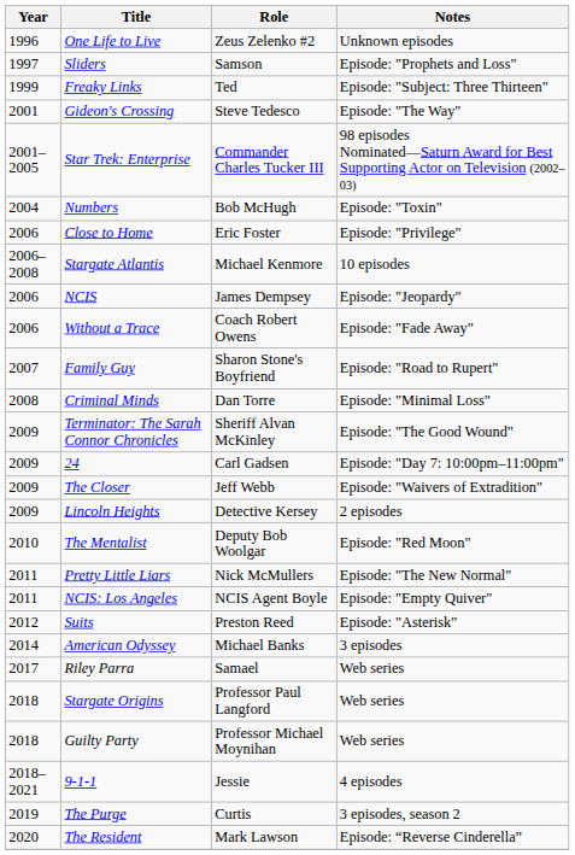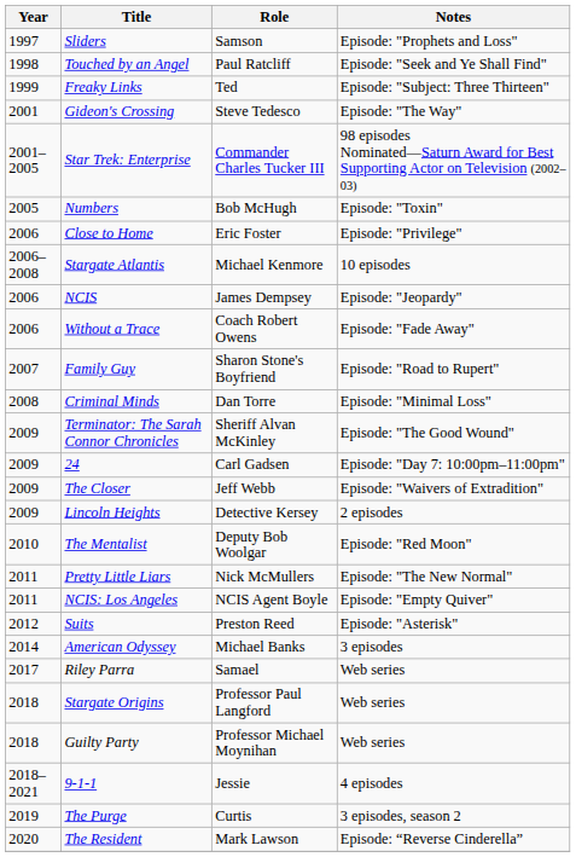 <table class="wikitable sortable">
 <tr>
 <th>Year</th>
 <th>Title</th>
 <th>Role</th>
 <th>Notes</th>
 </tr>
 <tr>
-<td>1996</td>
-<td><em><a href='#'>One Life to Live</a></em></td>
-<td>Zeus Zelenko #2</td>
-<td>Unknown episodes</td>
-</tr>
-<tr>
 <td>1997</td>
 <td><em><a href='#'>Sliders</a></em></td>
 <td>Samson</td>
 <td>Episode: "Prophets and Loss"</td>
+</tr>
+<tr>
+<td>1998</td>
+<td><em><a href='#'>Touched by an Angel</a></em></td>
+<td>Paul Ratcliff</td>
+<td>Episode: "Seek and Ye Shall Find"</td>
 </tr>
 <tr>
 <td>1999</td>
 <td><em><a href='#'>Freaky Links</a></em></td>
 <td>Ted</td>
 <td>Episode: "Subject: Three Thirteen"</td>
 </tr>
 <tr>
 <td>2001</td>
 <td><em><a href='#'>Gideon's Crossing</a></em></td>
 <td>Steve Tedesco</td>
 <td>Episode: "The Way"</td>
 </tr>
 <tr>
 <td>2001–2005</td>
 <td><em><a href='#'>Star Trek: Enterprise</a></em></td>
 <td><a href='#'>Commander Charles Tucker III</a></td>
 <td>98 episodes<br>Nominated—<a href='#'>Saturn Award for Best Supporting Actor on Television</a> <small>(2002–03)</small></td>
 </tr>
 <tr>
-<td>2004</td>
+<td>2005</td>
 <td><em><a href='#'>Numbers</a></em></td>
 <td>Bob McHugh</td>
 <td>Episode: "Toxin"</td>
 </tr>
 <tr>
 <td>2006</td>
 <td><em><a href='#'>Close to Home</a></em></td>
 <td>Eric Foster</td>
 <td>Episode: "Privilege"</td>
 </tr>
 <tr>
 <td>2006–2008</td>
 <td><em><a href='#'>Stargate Atlantis</a></em></td>
 <td>Michael Kenmore</td>
 <td>10 episodes</td>
 </tr>
 <tr>
 <td>2006</td>
 <td><em><a href='#'>NCIS</a></em></td>
 <td>James Dempsey</td>
 <td>Episode: "Jeopardy"</td>
 </tr>
 <tr>
 <td>2006</td>
 <td><em><a href='#'>Without a Trace</a></em></td>
 <td>Coach Robert Owens</td>
 <td>Episode: "Fade Away"</td>
 </tr>
 <tr>
 <td>2007</td>
 <td><em><a href='#'>Family Guy</a></em></td>
 <td>Sharon Stone's Boyfriend</td>
 <td>Episode: "Road to Rupert"</td>
 </tr>
 <tr>
 <td>2008</td>
 <td><em><a href='#'>Criminal Minds</a></em></td>
 <td>Dan Torre</td>
 <td>Episode: "Minimal Loss"</td>
 </tr>
 <tr>
 <td>2009</td>
 <td><em><a href='#'>Terminator: The Sarah Connor Chronicles</a></em></td>
 <td>Sheriff Alvan McKinley</td>
 <td>Episode: "The Good Wound"</td>
 </tr>
 <tr>
 <td>2009</td>
 <td><em><a href='#'>24</a></em></td>
 <td>Carl Gadsen</td>
 <td>Episode: "Day 7: 10:00pm–11:00pm"</td>
 </tr>
 <tr>
 <td>2009</td>
 <td><em><a href='#'>The Closer</a></em></td>
 <td>Jeff Webb</td>
 <td>Episode: "Waivers of Extradition"</td>
 </tr>
 <tr>
 <td>2009</td>
 <td><em><a href='#'>Lincoln Heights</a></em></td>
 <td>Detective Kersey</td>
 <td>2 episodes</td>
 </tr>
 <tr>
 <td>2010</td>
 <td><em><a href='#'>The Mentalist</a></em></td>
 <td>Deputy Bob Woolgar</td>
 <td>Episode: "Red Moon"</td>
 </tr>
 <tr>
 <td>2011</td>
 <td><em><a href='#'>Pretty Little Liars</a></em></td>
 <td>Nick McMullers</td>
 <td>Episode: "The New Normal"</td>
 </tr>
 <tr>
 <td>2011</td>
 <td><em><a href='#'>NCIS: Los Angeles</a></em></td>
 <td>NCIS Agent Boyle</td>
 <td>Episode: "Empty Quiver"</td>
 </tr>
 <tr>
 <td>2012</td>
 <td><em><a href='#'>Suits</a></em></td>
 <td>Preston Reed</td>
 <td>Episode: "Asterisk"</td>
 </tr>
 <tr>
 <td>2014</td>
 <td><em><a href='#'>American Odyssey</a></em></td>
 <td>Michael Banks</td>
 <td>3 episodes</td>
 </tr>
 <tr>
 <td>2017</td>
 <td><em>Riley Parra</em></td>
 <td>Samael</td>
 <td>Web series</td>
 </tr>
 <tr>
 <td>2018</td>
 <td><em><a href='#'>Stargate Origins</a></em></td>
 <td>Professor Paul Langford</td>
 <td>Web series</td>
 </tr>
 <tr>
 <td>2018</td>
 <td><em>Guilty Party</em></td>
 <td>Professor Michael Moynihan</td>
 <td>Web series</td>
 </tr>
 <tr>
 <td>2018–2021</td>
 <td><em><a href='#'>9-1-1</a></em></td>
 <td>Jessie</td>
 <td>4 episodes</td>
 </tr>
 <tr>
 <td>2019</td>
 <td><em><a href='#'>The Purge</a></em></td>
 <td>Curtis</td>
 <td>3 episodes, season 2</td>
 </tr>
 <tr>
 <td>2020</td>
 <td><em><a href='#'>The Resident</a></em></td>
 <td>Mark Lawson</td>
 <td>Episode: “Reverse Cinderella”</td>
 </tr>
 <tr>
 </tr>
 </table>
